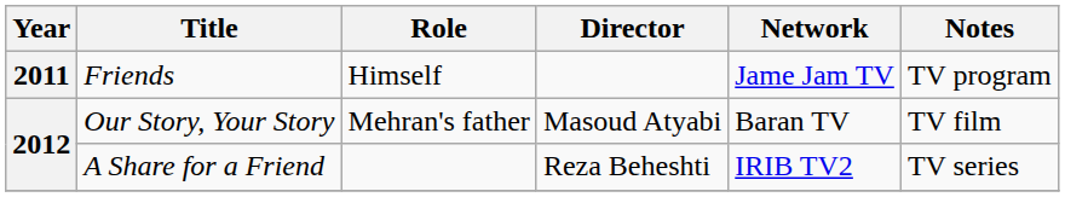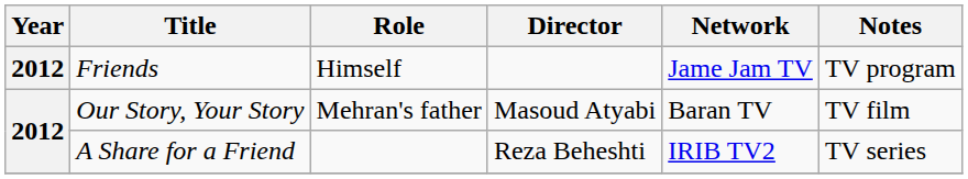 <table class="wikitable plainrowheaders sortable"  style=font-size:100%>
 <tr>
 <th scope="col">Year</th>
 <th scope="col">Title</th>
 <th scope="col">Role</th>
 <th scope="col">Director</th>
 <th scope="col" class="unsortable">Network</th>
 <th scope="col" class="unsortable">Notes</th>
 </tr>
 <tr>
-<th scope=row>2011</th>
+<th scope=row>2012</th>
 <td><em>Friends</em></td>
 <td>Himself</td>
 <td></td>
 <td><a href='#'>Jame Jam TV</a></td>
 <td>TV program</td>
 </tr>
 <tr>
 <th scope=row rowspan="2">2012</th>
 <td><em>Our Story, Your Story</em></td>
 <td>Mehran's father</td>
 <td>Masoud Atyabi</td>
 <td>Baran TV</td>
 <td>TV film</td>
 </tr>
 <tr>
 <td><em>A Share for a Friend</em></td>
 <td></td>
 <td>Reza Beheshti</td>
 <td><a href='#'>IRIB TV2</a></td>
 <td>TV series</td>
 </tr>
 <tr>
 </tr>
 </table>
